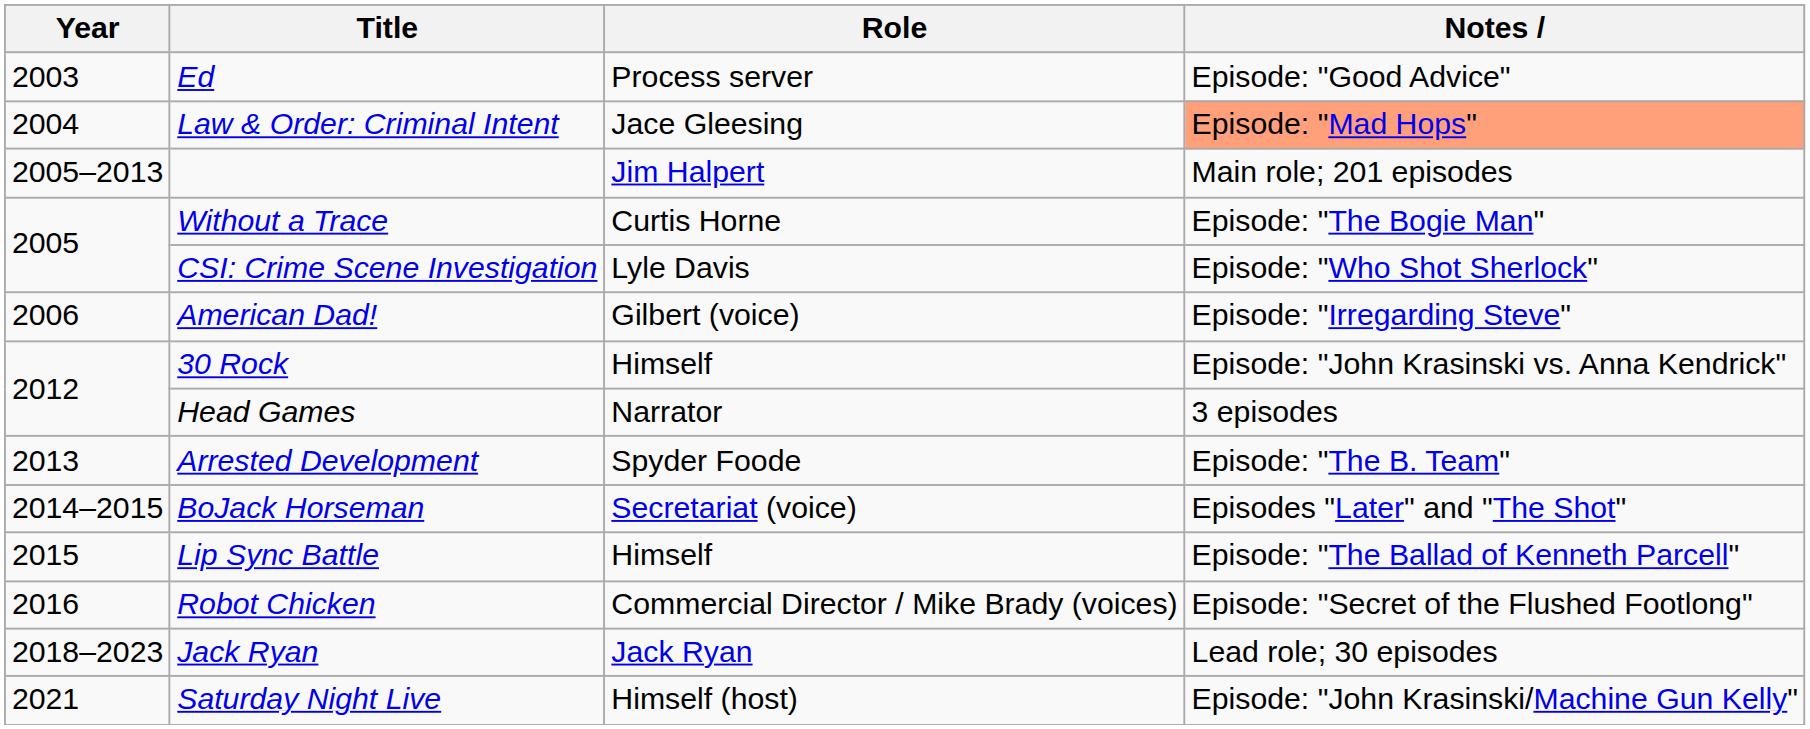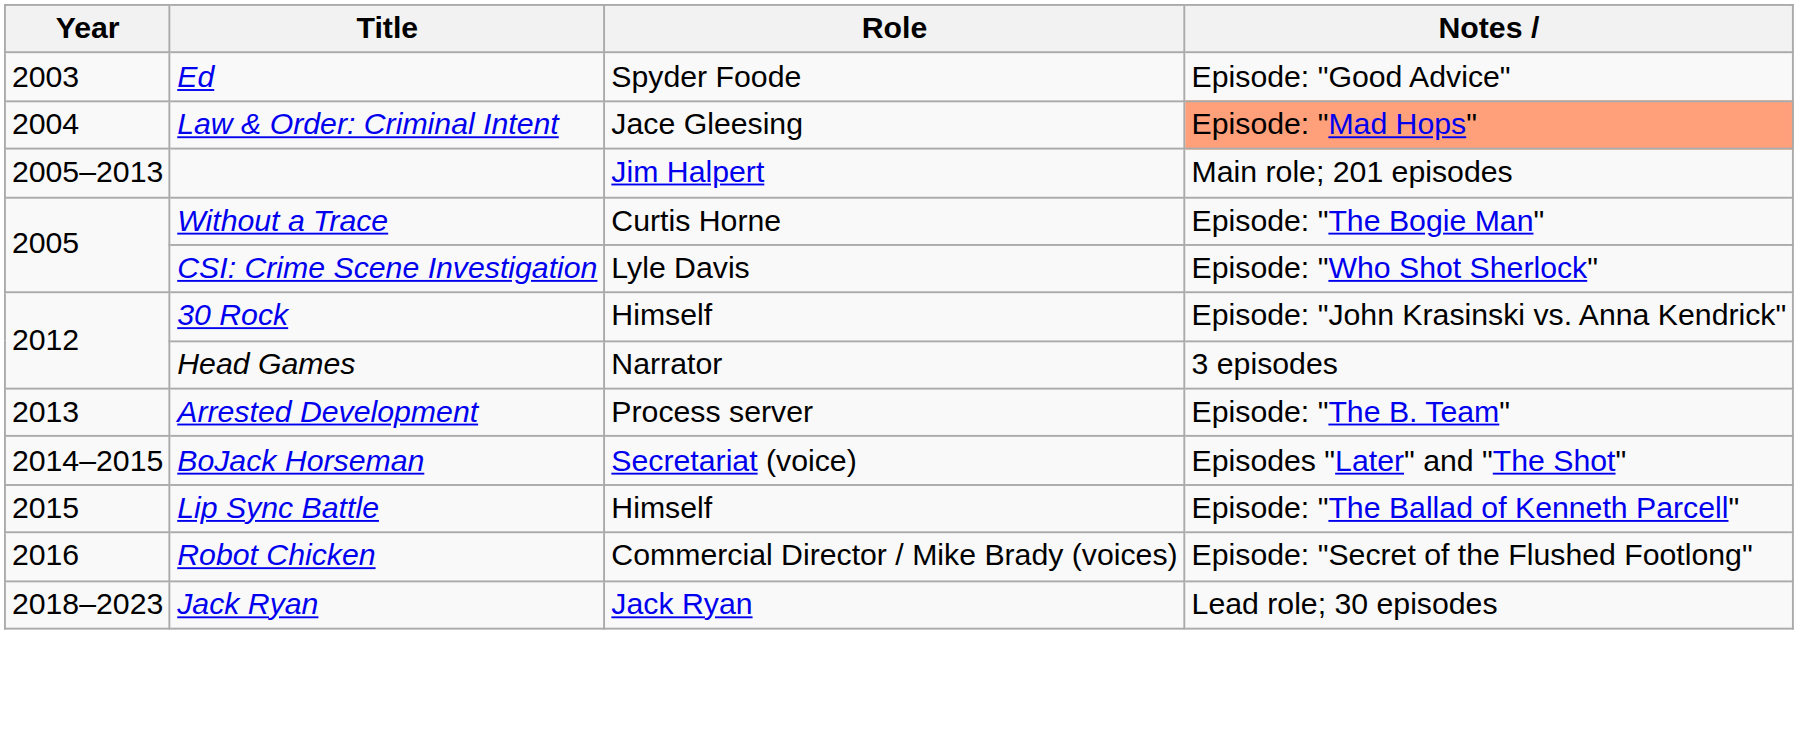 <table class="wikitable plainrowheaders sortable" style="margin-right: 0;">
 <tr>
 <th scope="col">Year</th>
 <th scope="col">Title</th>
 <th scope="col">Role</th>
 <th scope="col" class="unsortable">Notes / </th>
 </tr>
 <tr>
 <td>2003</td>
 <td><em><a href='#'>Ed</a></em></td>
-<td>Process server</td>
+<td>Spyder Foode</td>
 <td>Episode: "Good Advice"</td>
 </tr>
 <tr>
 <td>2004</td>
 <td><em><a href='#'>Law & Order: Criminal Intent</a></em></td>
 <td>Jace Gleesing</td>
 <td style="background: lightsalmon;">Episode: "<a href='#'>Mad Hops</a>"</td>
 </tr>
 <tr>
 <td>2005–2013</td>
 <td><em></em></td>
 <td><a href='#'>Jim Halpert</a></td>
 <td>Main role; 201 episodes</td>
 </tr>
 <tr>
 <td rowspan="2">2005</td>
 <td><em><a href='#'>Without a Trace</a></em></td>
 <td>Curtis Horne</td>
 <td>Episode: "<a href='#'>The Bogie Man</a>"</td>
 </tr>
 <tr>
 <td><em><a href='#'>CSI: Crime Scene Investigation</a></em></td>
 <td>Lyle Davis</td>
 <td>Episode: "<a href='#'>Who Shot Sherlock</a>"</td>
 </tr>
 <tr>
-<td>2006</td>
-<td><em><a href='#'>American Dad!</a></em></td>
-<td>Gilbert (voice)</td>
-<td>Episode: "<a href='#'>Irregarding Steve</a>"</td>
-</tr>
-<tr>
 <td rowspan="2">2012</td>
 <td><em><a href='#'>30 Rock</a></em></td>
 <td>Himself</td>
 <td>Episode: "John Krasinski vs. Anna Kendrick"</td>
 </tr>
 <tr>
 <td><em>Head Games</em></td>
 <td>Narrator</td>
 <td>3 episodes</td>
 </tr>
 <tr>
 <td>2013</td>
 <td><em><a href='#'>Arrested Development</a></em></td>
-<td>Spyder Foode</td>
+<td>Process server</td>
 <td>Episode: "<a href='#'>The B. Team</a>"</td>
 </tr>
 <tr>
 <td>2014–2015</td>
 <td><em><a href='#'>BoJack Horseman</a></em></td>
 <td><a href='#'>Secretariat</a> (voice)</td>
 <td>Episodes "<a href='#'>Later</a>" and "<a href='#'>The Shot</a>"</td>
 </tr>
 <tr>
 <td>2015</td>
 <td><em><a href='#'>Lip Sync Battle</a></em></td>
 <td>Himself</td>
 <td>Episode: "<a href='#'>The Ballad of Kenneth Parcell</a>"</td>
 </tr>
 <tr>
 <td>2016</td>
 <td><em><a href='#'>Robot Chicken</a></em></td>
 <td>Commercial Director / Mike Brady (voices)</td>
 <td>Episode: "Secret of the Flushed Footlong"</td>
 </tr>
 <tr>
 <td>2018–2023</td>
 <td><em><a href='#'>Jack Ryan</a></em></td>
 <td><a href='#'>Jack Ryan</a></td>
 <td>Lead role; 30 episodes</td>
 </tr>
-<tr>
-<td>2021</td>
-<td><em><a href='#'>Saturday Night Live</a></em></td>
-<td>Himself (host)</td>
-<td>Episode: "John Krasinski/<a href='#'>Machine Gun Kelly</a>"</td>
-</tr>
 </table>
